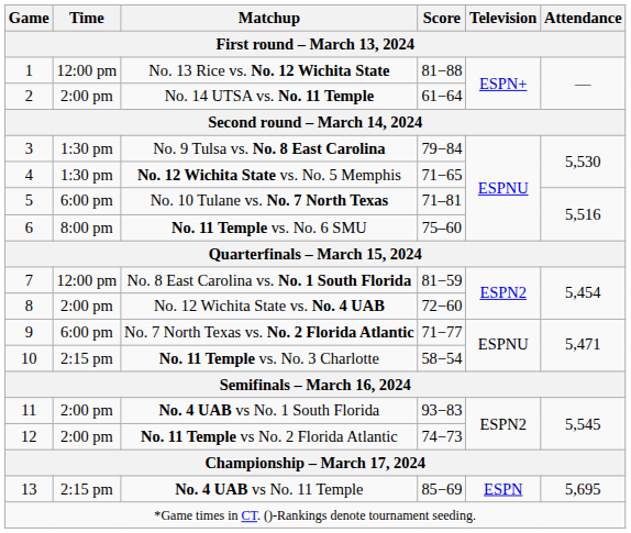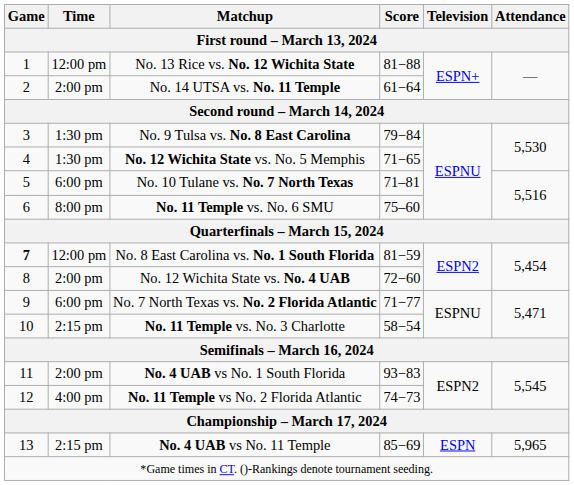 <table class="wikitable" style="font-size: 95%;text-align:center">
 <tr>
 <th>Game</th>
 <th>Time</th>
 <th>Matchup</th>
 <th>Score</th>
 <th>Television</th>
 <th>Attendance</th>
 </tr>
 <tr>
 <th colspan="6">First round – March 13, 2024</th>
 </tr>
 <tr>
 <td>1</td>
 <td>12:00 pm</td>
 <td>No. 13 Rice vs. <strong>No. 12 Wichita State</strong></td>
 <td>81−88</td>
 <td rowspan=2><a href='#'>ESPN+</a></td>
 <td rowspan=2>—</td>
 </tr>
 <tr>
 <td>2</td>
 <td>2:00 pm</td>
 <td>No. 14 UTSA vs. <strong>No. 11 Temple</strong></td>
 <td>61−64</td>
 </tr>
 <tr>
 <th colspan="6">Second round – March 14, 2024</th>
 </tr>
 <tr>
 <td>3</td>
 <td>1:30 pm</td>
 <td>No. 9 Tulsa vs. <strong>No. 8 East Carolina</strong></td>
 <td>79−84</td>
 <td rowspan=4><a href='#'>ESPNU</a></td>
 <td rowspan=2>5,530</td>
 </tr>
 <tr>
 <td>4</td>
 <td>1:30 pm</td>
 <td><strong>No. 12 Wichita State</strong> vs. No. 5 Memphis</td>
 <td>71−65</td>
 </tr>
 <tr>
 <td>5</td>
 <td>6:00 pm</td>
 <td>No. 10 Tulane vs. <strong>No. 7 North Texas</strong></td>
 <td>71–81</td>
 <td rowspan=2>5,516</td>
 </tr>
 <tr>
 <td>6</td>
 <td>8:00 pm</td>
 <td><strong>No. 11 Temple</strong> vs. No. 6 SMU</td>
 <td>75–60</td>
 </tr>
 <tr>
 <th colspan="6">Quarterfinals – March 15, 2024</th>
 </tr>
 <tr>
-<td>7</td>
+<td><strong>7</strong></td>
 <td>12:00 pm</td>
 <td>No. 8 East Carolina vs. <strong>No. 1 South Florida</strong></td>
 <td>81−59</td>
 <td rowspan=2><a href='#'>ESPN2</a></td>
 <td rowspan=2>5,454</td>
 </tr>
 <tr>
 <td>8</td>
 <td>2:00 pm</td>
 <td>No. 12 Wichita State vs. <strong>No. 4 UAB</strong></td>
 <td>72−60</td>
 </tr>
 <tr>
 <td>9</td>
 <td>6:00 pm</td>
 <td>No. 7 North Texas vs. <strong>No. 2 Florida Atlantic</strong></td>
 <td>71−77</td>
 <td rowspan=2>ESPNU</td>
 <td rowspan=2>5,471</td>
 </tr>
 <tr>
 <td>10</td>
 <td>2:15 pm</td>
 <td><strong>No. 11 Temple</strong> vs. No. 3 Charlotte</td>
 <td>58−54</td>
 </tr>
 <tr>
 <th colspan="6">Semifinals – March 16, 2024</th>
 </tr>
 <tr>
 <td>11</td>
 <td>2:00 pm</td>
 <td><strong>No. 4 UAB</strong> vs No. 1 South Florida</td>
 <td>93−83</td>
 <td rowspan=2>ESPN2</td>
 <td rowspan=2>5,545</td>
 </tr>
 <tr>
 <td>12</td>
-<td>2:00 pm</td>
+<td>4:00 pm</td>
 <td><strong>No. 11 Temple</strong> vs No. 2 Florida Atlantic</td>
 <td>74−73</td>
 </tr>
 <tr>
 <th colspan="6">Championship – March 17, 2024</th>
 </tr>
 <tr>
 <td>13</td>
 <td>2:15 pm</td>
 <td><strong>No. 4 UAB</strong> vs No. 11 Temple</td>
 <td>85−69</td>
 <td><a href='#'>ESPN</a></td>
-<td>5,695</td>
+<td>5,965</td>
 </tr>
 <tr>
 <td colspan="7"><small>*Game times in <a href='#'>CT</a>. ()-Rankings denote tournament seeding.</small></td>
 </tr>
 </table>
